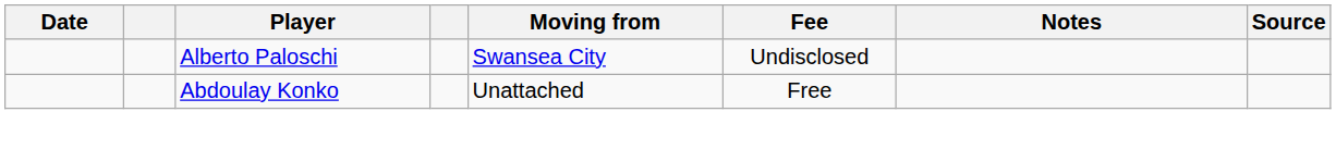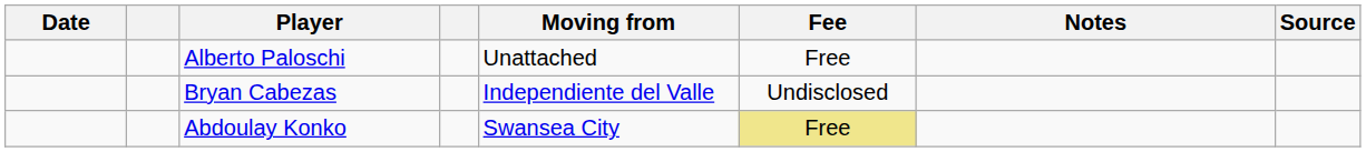 <table class="wikitable sortable">
 <tr>
 <th style="width:80px;">Date</th>
 <th style="width:30px;"></th>
 <th style="width:180px;">Player</th>
 <th style="width:20px;"></th>
 <th style="width:180px;">Moving from</th>
 <th style="width:120px;" class="unsortable">Fee</th>
 <th style="width:250px;" class="unsortable">Notes</th>
 <th style="width:20px;">Source</th>
 </tr>
 <tr>
 <td></td>
 <td align=center></td>
 <td> <a href='#'>Alberto Paloschi</a></td>
 <td align=center></td>
-<td> <a href='#'>Swansea City</a></td>
+<td>Unattached</td>
+<td align=center>Free</td>
+<td align=center></td>
+<td></td>
+</tr>
+<tr>
+<td></td>
+<td align=center></td>
+<td> <a href='#'>Bryan Cabezas</a></td>
+<td align=center></td>
+<td> <a href='#'>Independiente del Valle</a></td>
 <td align=center>Undisclosed</td>
 <td align=center></td>
 <td></td>
 </tr>
 <tr>
 <td></td>
 <td align=center></td>
 <td> <a href='#'>Abdoulay Konko</a></td>
 <td align=center></td>
-<td>Unattached</td>
-<td align=center>Free</td>
+<td> <a href='#'>Swansea City</a></td>
+<td align=center style="background: khaki;">Free</td>
 <td align=center></td>
 <td></td>
 </tr>
 </table>
